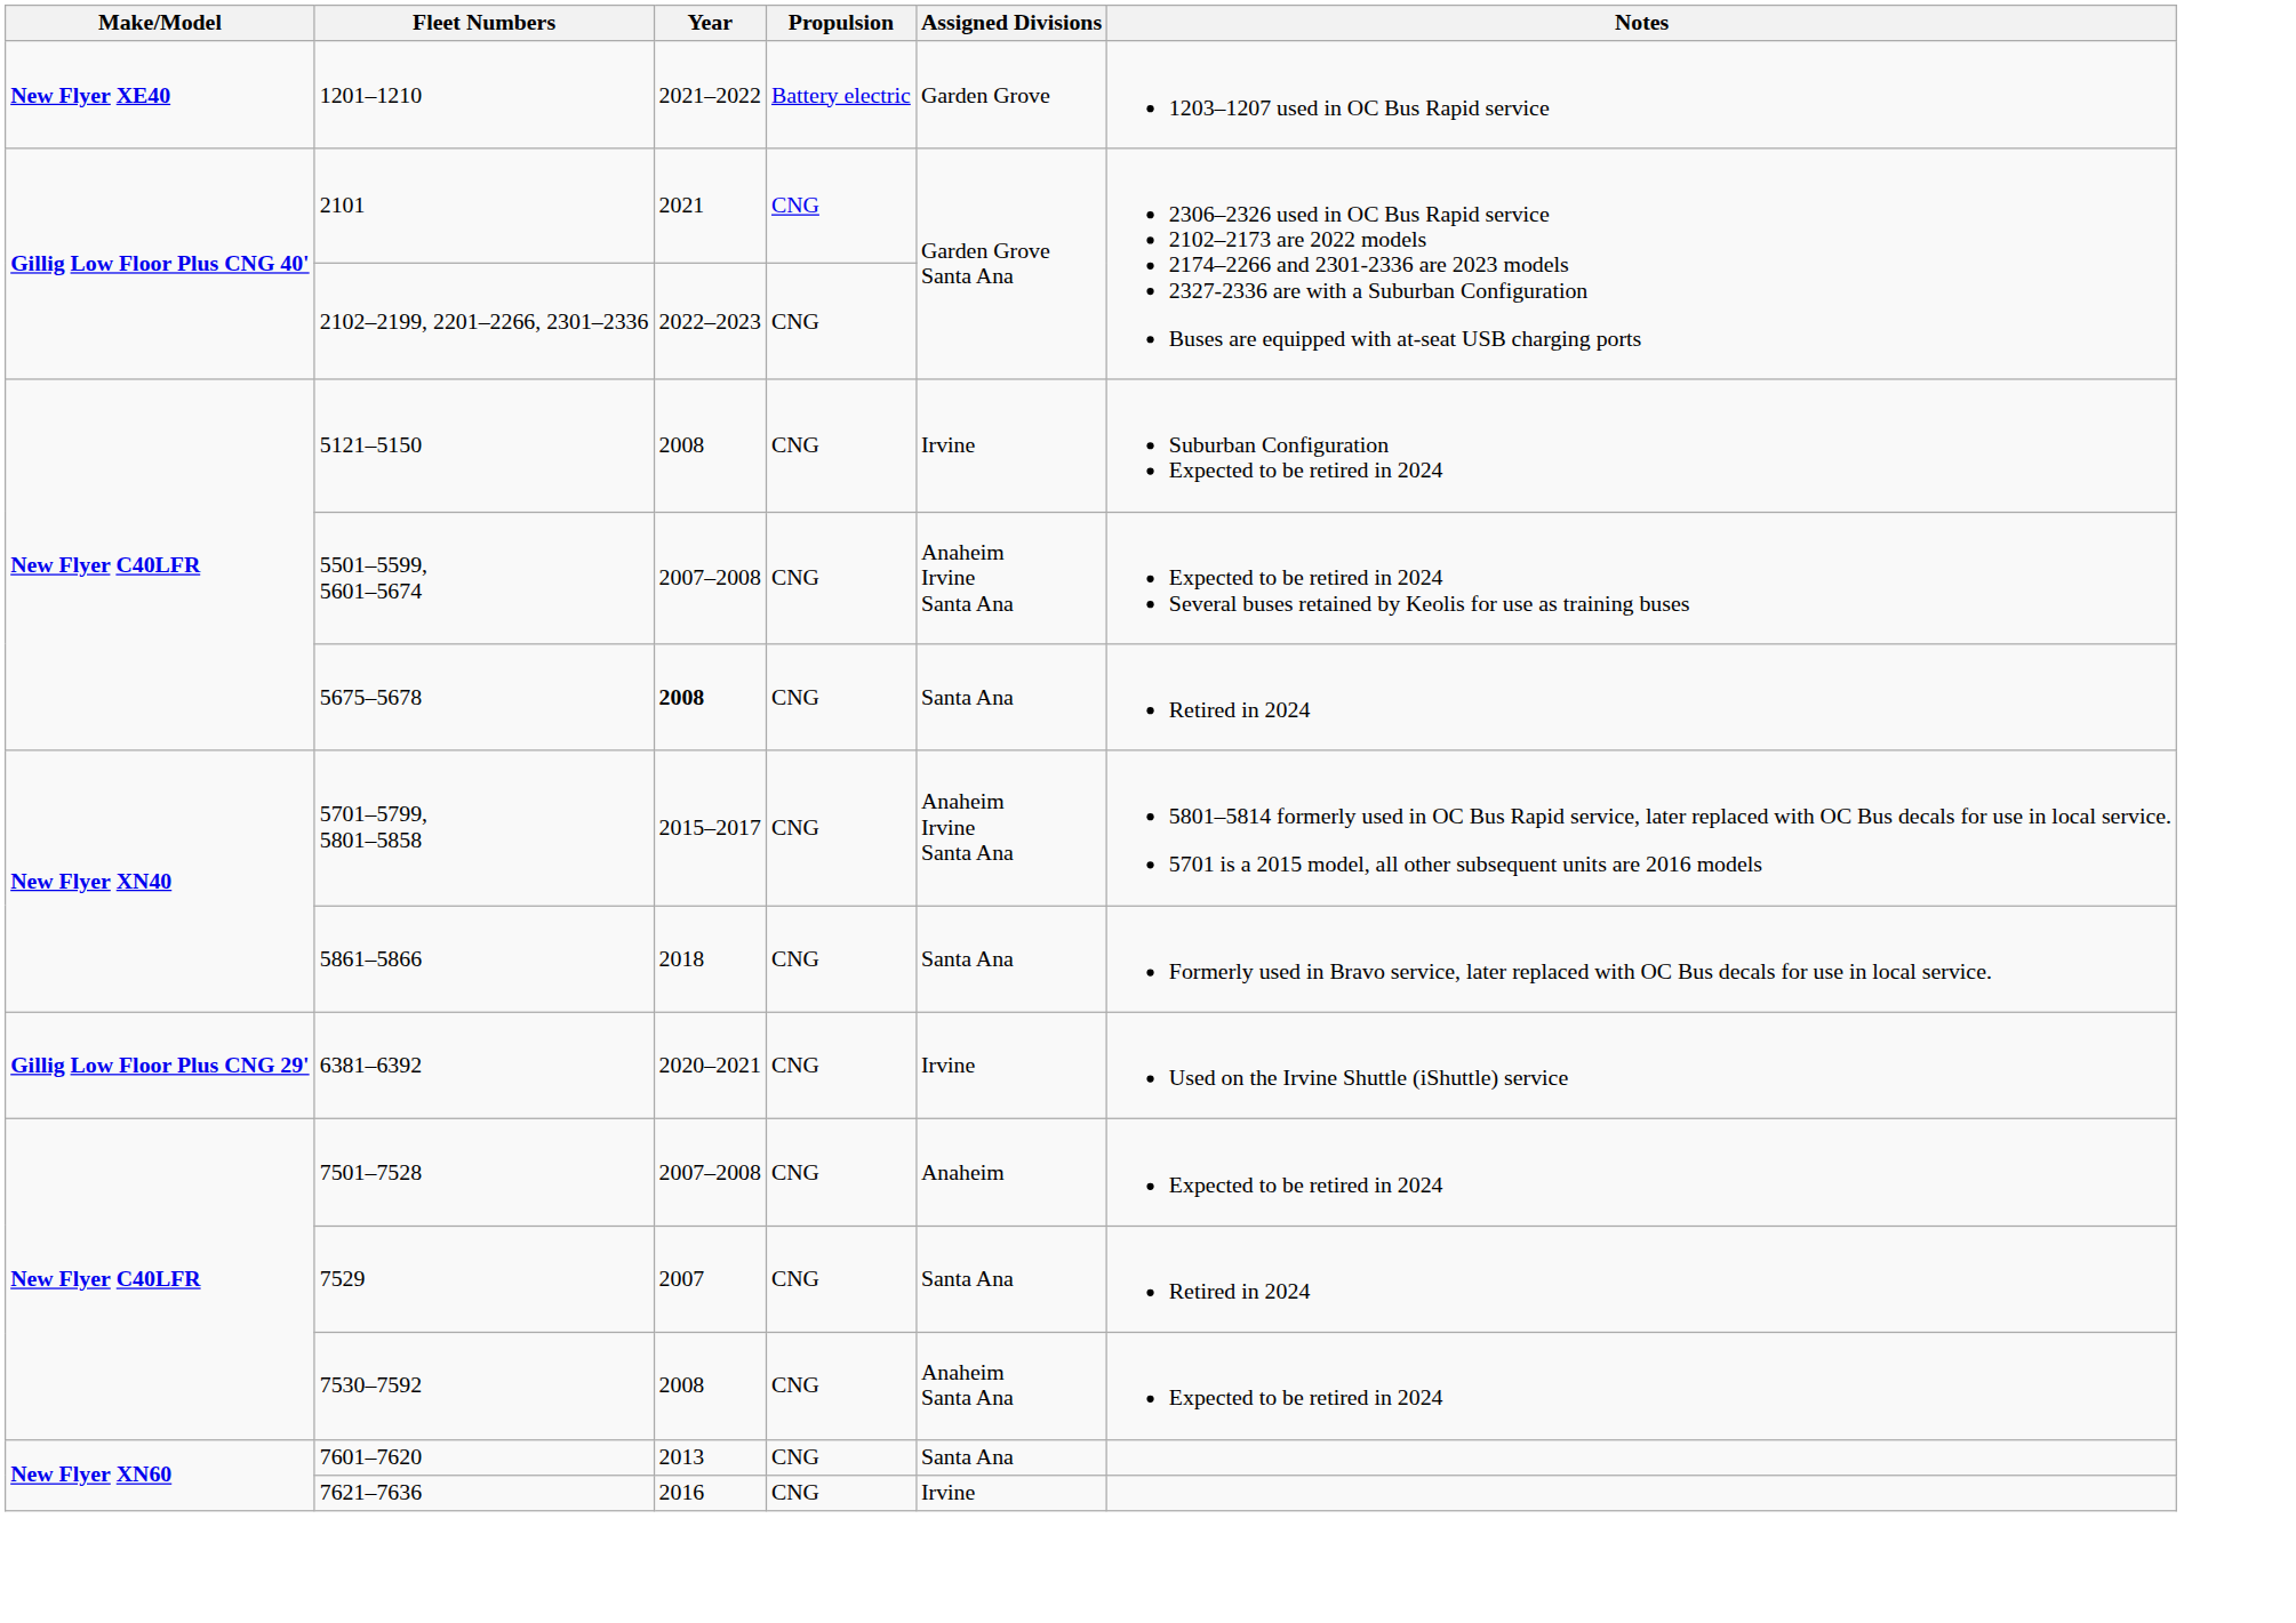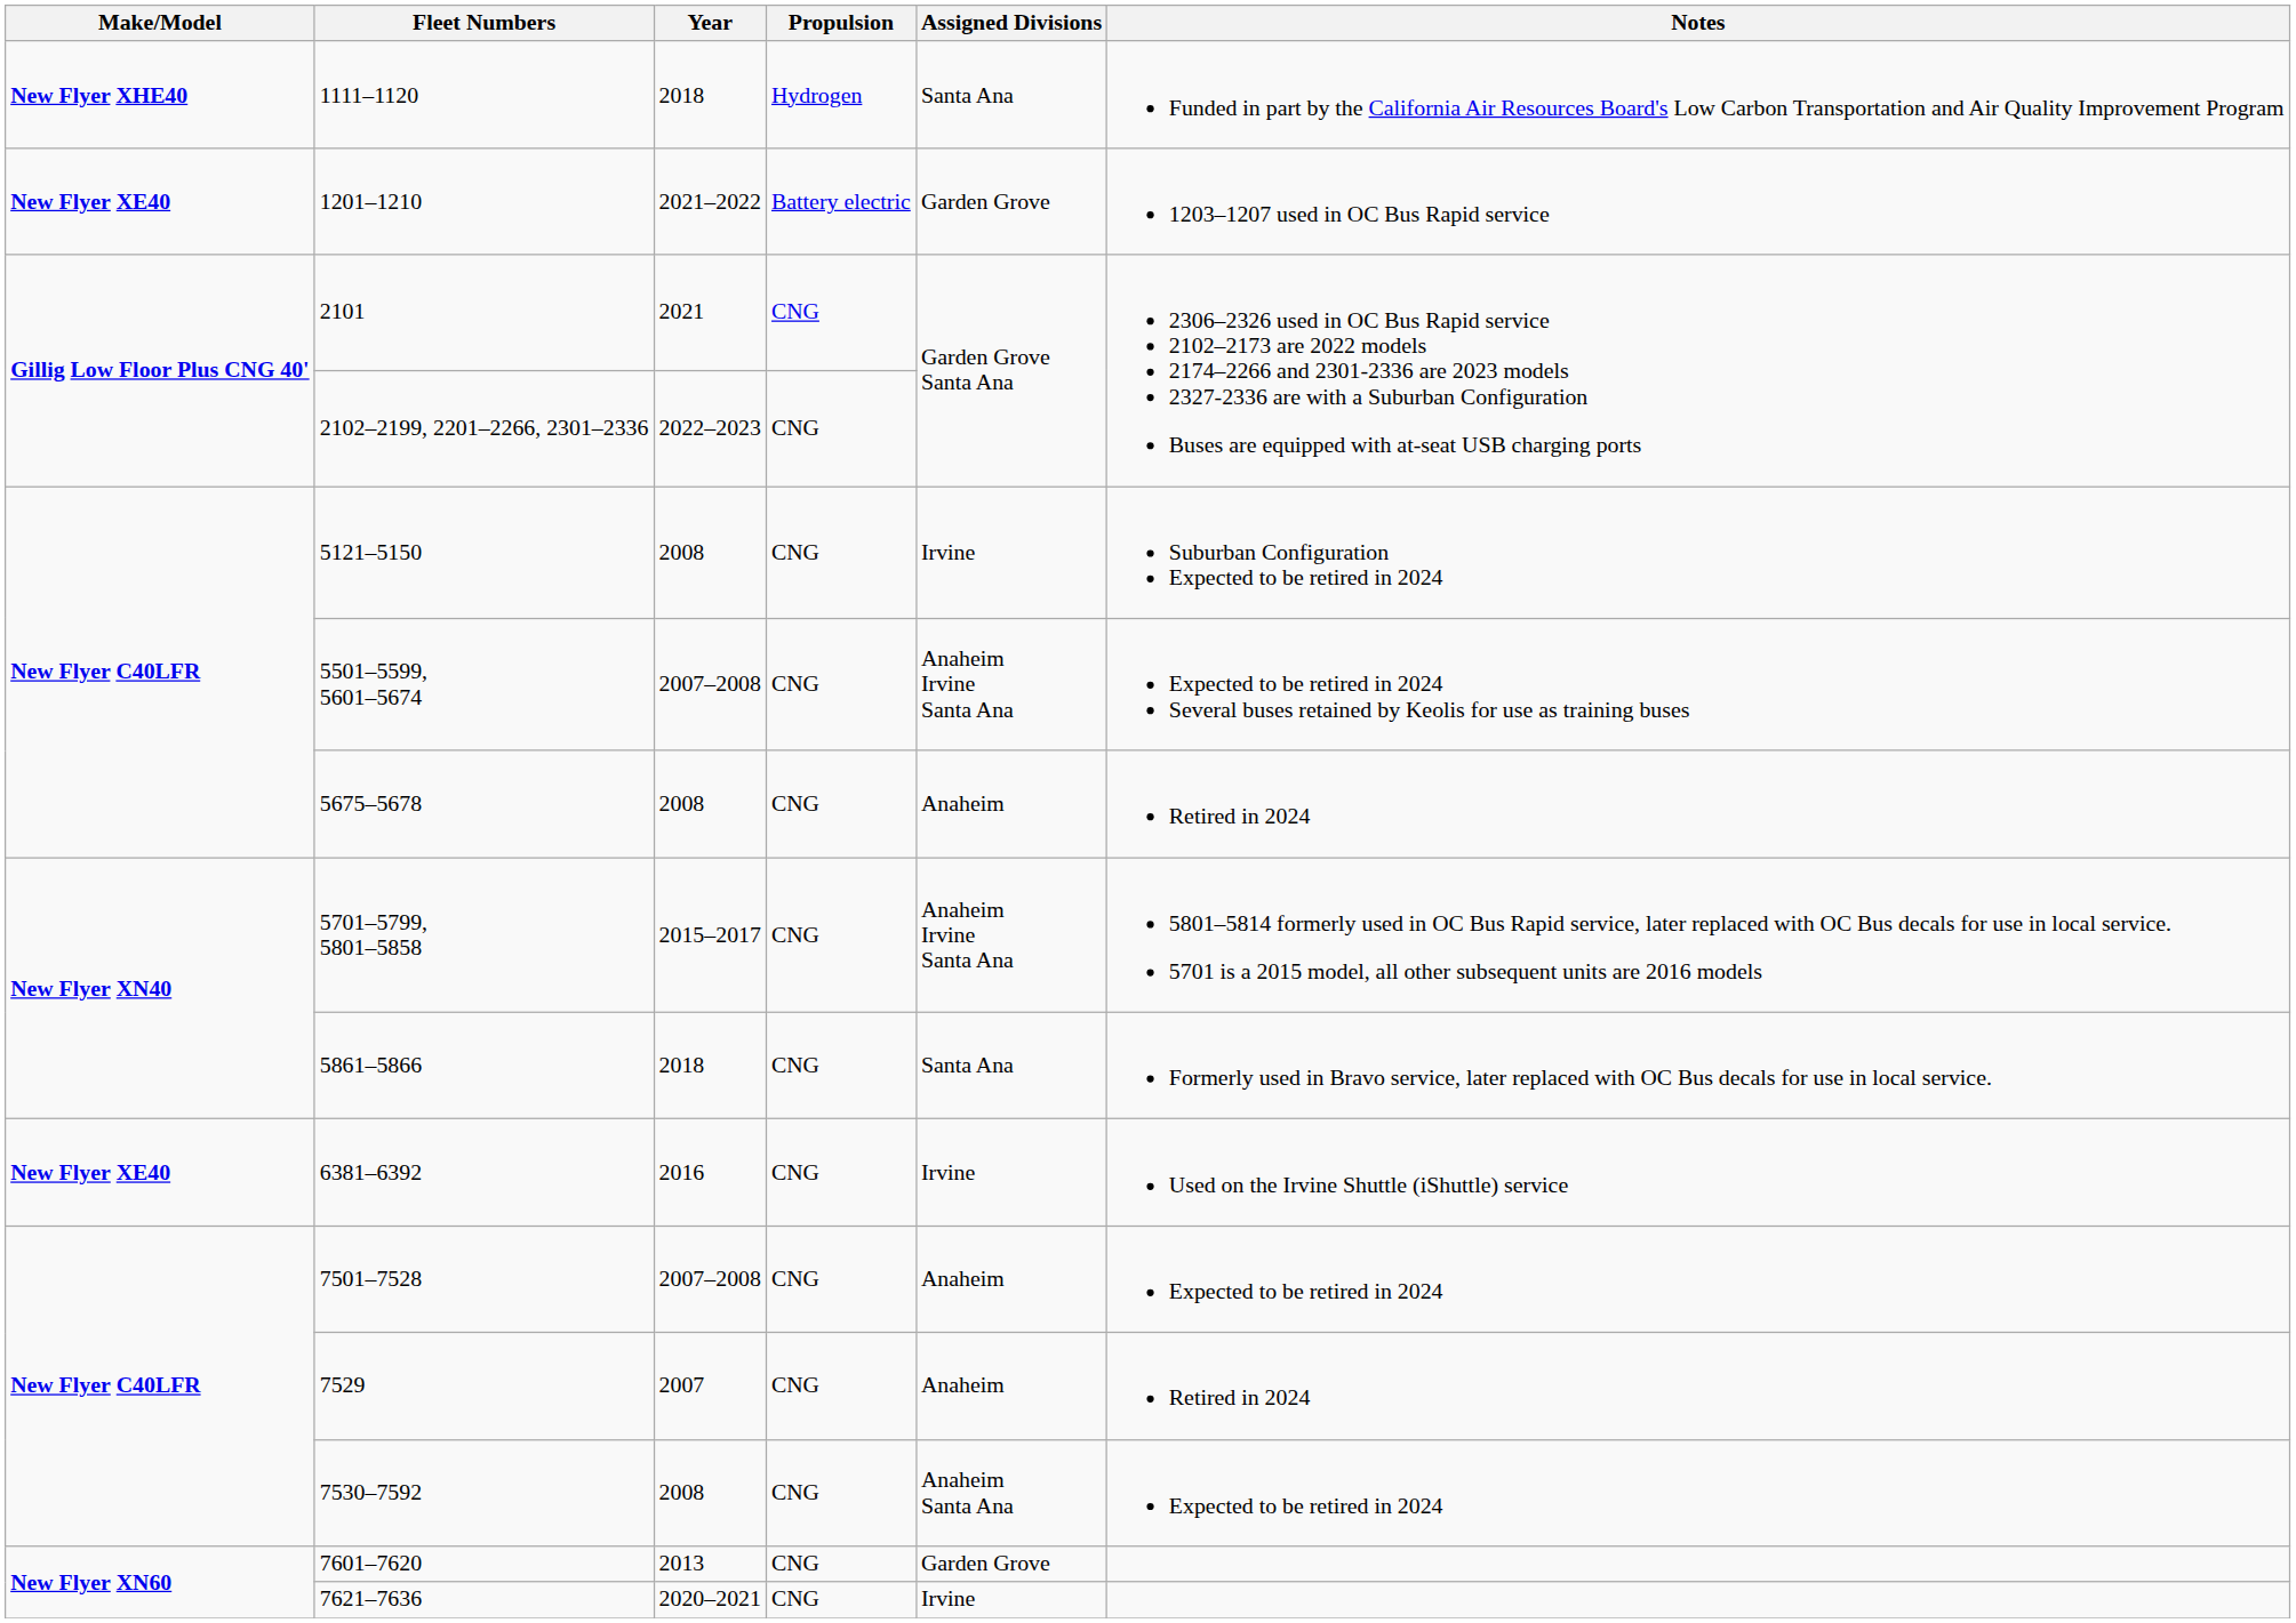 <table class="wikitable sortable sticky-header">
 <tr>
 <th>Make/Model</th>
 <th>Fleet Numbers</th>
 <th>Year</th>
 <th>Propulsion</th>
 <th>Assigned Divisions</th>
 <th>Notes</th>
+</tr>
+<tr>
+<td><strong><a href='#'>New Flyer</a> <a href='#'>XHE40</a></strong></td>
+<td>1111–1120</td>
+<td>2018</td>
+<td><a href='#'>Hydrogen</a></td>
+<td>Santa Ana</td>
+<td><br><ul><li>Funded in part by the <a href='#'>California Air Resources Board's</a> Low Carbon Transportation and Air Quality Improvement Program</li></ul></td>
 </tr>
 <tr>
 <td><strong><a href='#'>New Flyer</a></strong> <strong><a href='#'>XE40</a></strong></td>
 <td>1201–1210</td>
 <td>2021–2022</td>
 <td><a href='#'>Battery electric</a></td>
 <td>Garden Grove</td>
 <td><br><ul><li>1203–1207 used in OC Bus Rapid service</li></ul></td>
 </tr>
 <tr>
 <td rowspan="2"><strong><a href='#'>Gillig</a> <a href='#'>Low Floor Plus CNG 40'</a></strong></td>
 <td>2101</td>
 <td>2021</td>
 <td><a href='#'>CNG</a></td>
 <td rowspan="2">Garden Grove<br>Santa Ana</td>
 <td rowspan="2"><br><ul><li>2306–2326 used in OC Bus Rapid service</li><li>2102–2173 are 2022 models</li><li>2174–2266 and 2301-2336 are 2023 models</li><li>2327-2336 are with a Suburban Configuration</li></ul><ul><li>Buses are equipped with at-seat USB charging ports</li></ul></td>
 </tr>
 <tr>
 <td>2102–2199, 2201–2266, 2301–2336</td>
 <td>2022–2023</td>
 <td>CNG</td>
 </tr>
 <tr>
 <td rowspan="3"><strong><a href='#'>New Flyer</a> <a href='#'>C40LFR</a></strong></td>
 <td>5121–5150</td>
 <td>2008</td>
 <td>CNG</td>
 <td>Irvine</td>
 <td><br><ul><li>Suburban Configuration</li><li>Expected to be retired in 2024</li></ul></td>
 </tr>
 <tr>
 <td>5501–5599,<br>5601–5674</td>
 <td>2007–2008</td>
 <td>CNG</td>
 <td>Anaheim<br>Irvine<br>Santa Ana</td>
 <td><br><ul><li>Expected to be retired in 2024</li><li>Several buses retained by Keolis for use as training buses</li></ul></td>
 </tr>
 <tr>
 <td>5675–5678</td>
-<td><strong>2008</strong></td>
+<td>2008</td>
 <td>CNG</td>
-<td>Santa Ana</td>
+<td>Anaheim</td>
 <td><br><ul><li>Retired in 2024</li></ul></td>
 </tr>
 <tr>
 <td rowspan="2"><strong><a href='#'>New Flyer</a></strong> <strong><a href='#'>XN40</a></strong></td>
 <td>5701–5799,<br>5801–5858</td>
 <td>2015–2017</td>
 <td>CNG</td>
 <td>Anaheim<br>Irvine<br>Santa Ana</td>
 <td><br><ul><li>5801–5814 formerly used in OC Bus Rapid service, later replaced with OC Bus decals for use in local service.</li></ul><ul><li>5701 is a 2015 model, all other subsequent units are 2016 models</li></ul></td>
 </tr>
 <tr>
 <td>5861–5866</td>
 <td>2018</td>
 <td>CNG</td>
 <td>Santa Ana</td>
 <td><br><ul><li>Formerly used in Bravo service, later replaced with OC Bus decals for use in local service.</li></ul></td>
 </tr>
 <tr>
-<td><strong><a href='#'>Gillig</a></strong> <strong><a href='#'>Low Floor Plus CNG 29'</a></strong></td>
+<td><strong><a href='#'>New Flyer</a></strong> <strong><a href='#'>XE40</a></strong></td>
 <td>6381–6392</td>
-<td>2020–2021</td>
+<td>2016</td>
 <td>CNG</td>
 <td>Irvine</td>
 <td><br><ul><li>Used on the Irvine Shuttle (iShuttle) service</li></ul></td>
 </tr>
 <tr>
 <td rowspan="3"><strong><a href='#'>New Flyer</a></strong> <strong><a href='#'>C40LFR</a></strong></td>
 <td>7501–7528</td>
 <td>2007–2008</td>
 <td>CNG</td>
 <td>Anaheim</td>
 <td><br><ul><li>Expected to be retired in 2024</li></ul></td>
 </tr>
 <tr>
 <td>7529</td>
 <td>2007</td>
 <td>CNG</td>
-<td>Santa Ana</td>
+<td>Anaheim</td>
 <td><br><ul><li>Retired in 2024</li></ul></td>
 </tr>
 <tr>
 <td>7530–7592</td>
 <td>2008</td>
 <td>CNG</td>
 <td>Anaheim<br>Santa Ana</td>
 <td><br><ul><li>Expected to be retired in 2024</li></ul></td>
 </tr>
 <tr>
 <td rowspan="2"><strong><a href='#'>New Flyer</a></strong> <strong><a href='#'>XN60</a></strong></td>
 <td>7601–7620</td>
 <td>2013</td>
 <td>CNG</td>
-<td>Santa Ana</td>
+<td>Garden Grove</td>
 <td></td>
 </tr>
 <tr>
 <td>7621–7636</td>
-<td>2016</td>
+<td>2020–2021</td>
 <td>CNG</td>
 <td>Irvine</td>
 <td></td>
 </tr>
 </table>
